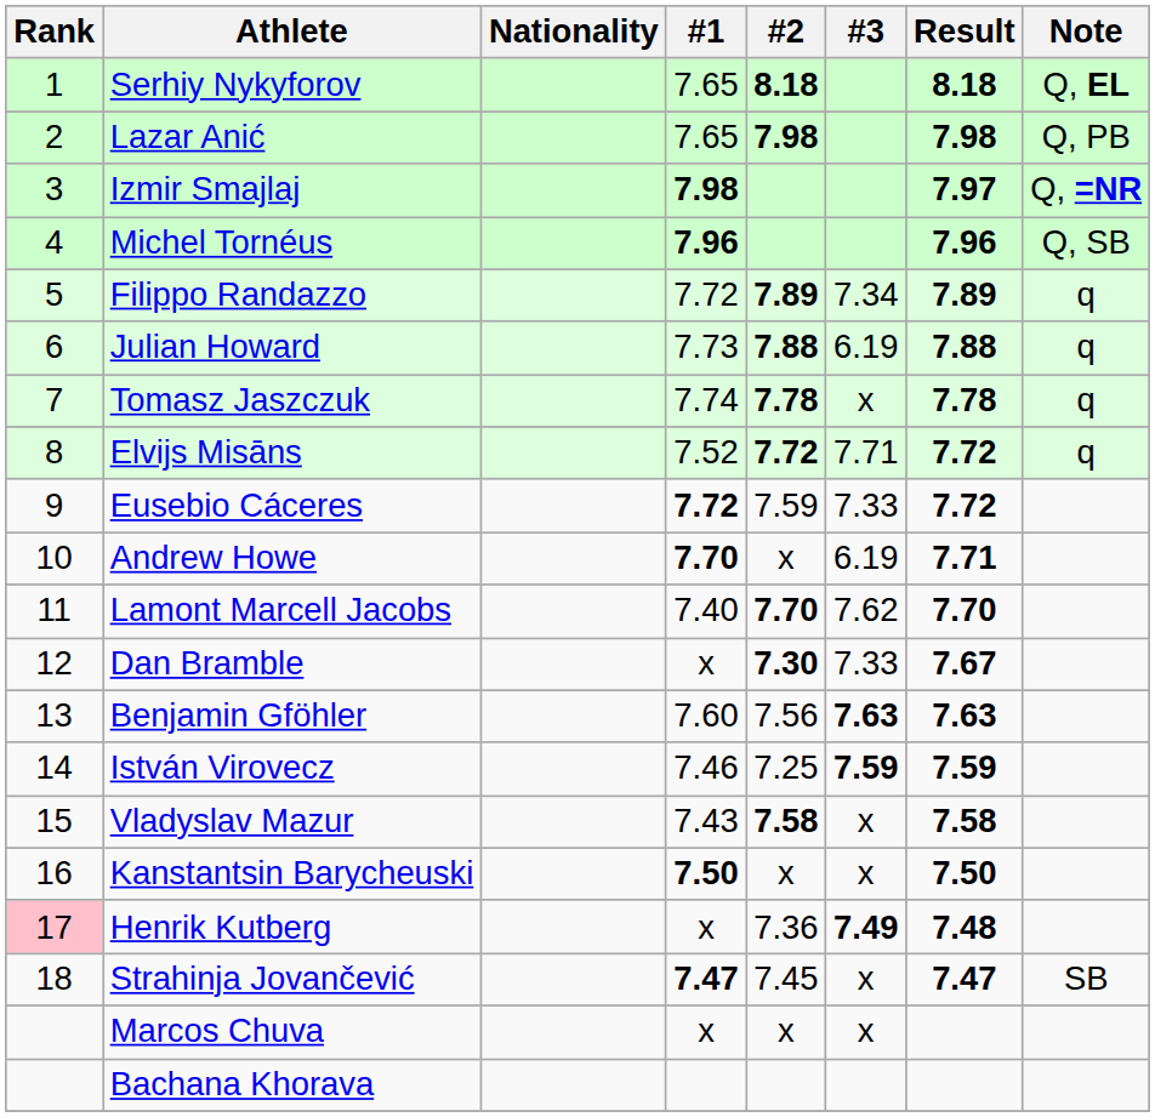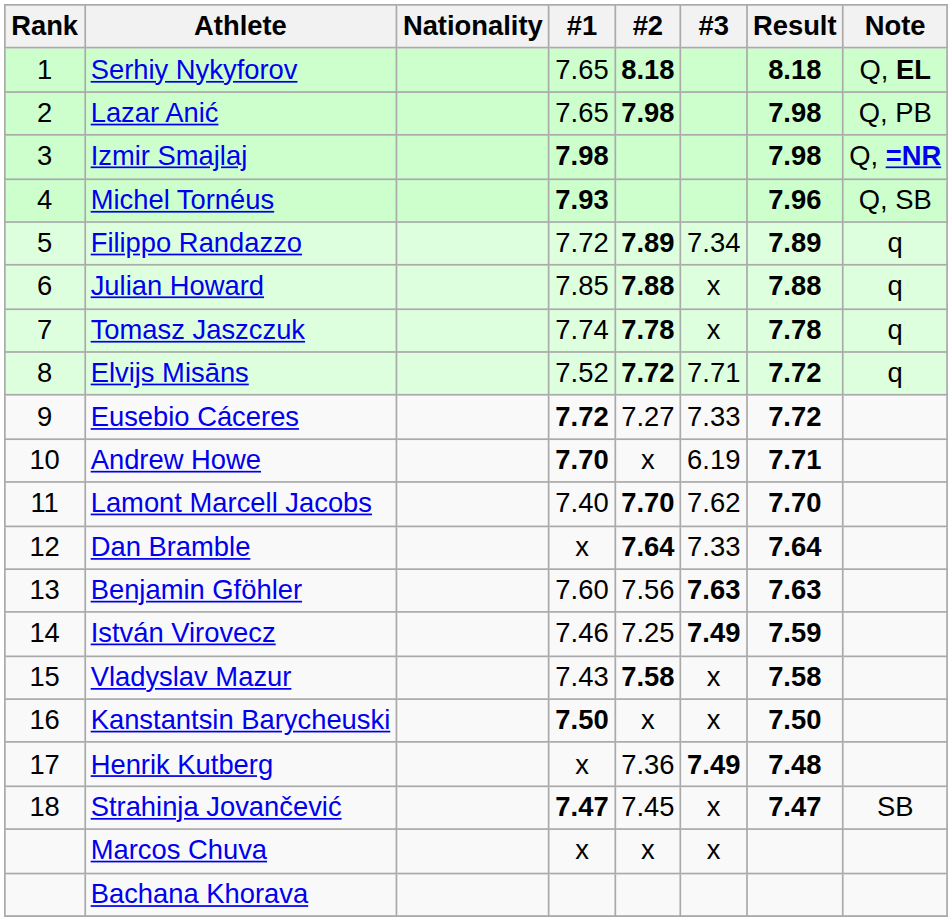 <table class="wikitable sortable" style="text-align:center">
 <tr>
 <th>Rank</th>
 <th>Athlete</th>
 <th>Nationality</th>
 <th>#1</th>
 <th>#2</th>
 <th>#3</th>
 <th>Result</th>
 <th>Note</th>
 </tr>
 <tr bgcolor=ccffcc>
 <td>1</td>
 <td align=left><a href='#'>Serhiy Nykyforov</a></td>
 <td align=left></td>
 <td>7.65</td>
 <td><strong>8.18</strong></td>
 <td></td>
 <td><strong>8.18</strong></td>
 <td>Q, <strong>EL</strong></td>
 </tr>
 <tr bgcolor=ccffcc>
 <td>2</td>
 <td align=left><a href='#'>Lazar Anić</a></td>
 <td align=left></td>
 <td>7.65</td>
 <td><strong>7.98</strong></td>
 <td></td>
 <td><strong>7.98</strong></td>
 <td>Q, PB</td>
 </tr>
 <tr bgcolor=ccffcc>
 <td>3</td>
 <td align=left><a href='#'>Izmir Smajlaj</a></td>
 <td align=left></td>
 <td><strong>7.98</strong></td>
 <td></td>
 <td></td>
-<td><strong>7.97</strong></td>
+<td><strong>7.98</strong></td>
 <td>Q, <strong><a href='#'>=NR</a></strong></td>
 </tr>
 <tr bgcolor=ccffcc>
 <td>4</td>
 <td align=left><a href='#'>Michel Tornéus</a></td>
 <td align=left></td>
-<td><strong>7.96</strong></td>
+<td><strong>7.93</strong></td>
 <td></td>
 <td></td>
 <td><strong>7.96</strong></td>
 <td>Q, SB</td>
 </tr>
 <tr bgcolor=ddffdd>
 <td>5</td>
 <td align=left><a href='#'>Filippo Randazzo</a></td>
 <td align=left></td>
 <td>7.72</td>
 <td><strong>7.89</strong></td>
 <td>7.34</td>
 <td><strong>7.89</strong></td>
 <td>q</td>
 </tr>
 <tr bgcolor=ddffdd>
 <td>6</td>
 <td align=left><a href='#'>Julian Howard</a></td>
 <td align=left></td>
-<td>7.73</td>
+<td>7.85</td>
 <td><strong>7.88</strong></td>
-<td>6.19</td>
+<td>x</td>
 <td><strong>7.88</strong></td>
 <td>q</td>
 </tr>
 <tr bgcolor=ddffdd>
 <td>7</td>
 <td align=left><a href='#'>Tomasz Jaszczuk</a></td>
 <td align=left></td>
 <td>7.74</td>
 <td><strong>7.78</strong></td>
 <td>x</td>
 <td><strong>7.78</strong></td>
 <td>q</td>
 </tr>
 <tr bgcolor=ddffdd>
 <td>8</td>
 <td align=left><a href='#'>Elvijs Misāns</a></td>
 <td align=left></td>
 <td>7.52</td>
 <td><strong>7.72</strong></td>
 <td>7.71</td>
 <td><strong>7.72</strong></td>
 <td>q</td>
 </tr>
 <tr>
 <td>9</td>
 <td align=left><a href='#'>Eusebio Cáceres</a></td>
 <td align=left></td>
 <td><strong>7.72</strong></td>
-<td>7.59</td>
+<td>7.27</td>
 <td>7.33</td>
 <td><strong>7.72</strong></td>
 <td></td>
 </tr>
 <tr>
 <td>10</td>
 <td align=left><a href='#'>Andrew Howe</a></td>
 <td align=left></td>
 <td><strong>7.70</strong></td>
 <td>x</td>
 <td>6.19</td>
 <td><strong>7.71</strong></td>
 <td></td>
 </tr>
 <tr>
 <td>11</td>
 <td align=left><a href='#'>Lamont Marcell Jacobs</a></td>
 <td align=left></td>
 <td>7.40</td>
 <td><strong>7.70</strong></td>
 <td>7.62</td>
 <td><strong>7.70</strong></td>
 <td></td>
 </tr>
 <tr>
 <td>12</td>
 <td align=left><a href='#'>Dan Bramble</a></td>
 <td align=left></td>
 <td>x</td>
-<td><strong>7.30</strong></td>
+<td><strong>7.64</strong></td>
 <td>7.33</td>
-<td><strong>7.67</strong></td>
+<td><strong>7.64</strong></td>
 <td></td>
 </tr>
 <tr>
 <td>13</td>
 <td align=left><a href='#'>Benjamin Gföhler</a></td>
 <td align=left></td>
 <td>7.60</td>
 <td>7.56</td>
 <td><strong>7.63</strong></td>
 <td><strong>7.63</strong></td>
 <td></td>
 </tr>
 <tr>
 <td>14</td>
 <td align=left><a href='#'>István Virovecz</a></td>
 <td align=left></td>
 <td>7.46</td>
 <td>7.25</td>
-<td><strong>7.59</strong></td>
+<td><strong>7.49</strong></td>
 <td><strong>7.59</strong></td>
 <td></td>
 </tr>
 <tr>
 <td>15</td>
 <td align=left><a href='#'>Vladyslav Mazur</a></td>
 <td align=left></td>
 <td>7.43</td>
 <td><strong>7.58</strong></td>
 <td>x</td>
 <td><strong>7.58</strong></td>
 <td></td>
 </tr>
 <tr>
 <td>16</td>
 <td align=left><a href='#'>Kanstantsin Barycheuski</a></td>
 <td align=left></td>
 <td><strong>7.50</strong></td>
 <td>x</td>
 <td>x</td>
 <td><strong>7.50</strong></td>
 <td></td>
 </tr>
 <tr>
-<td style="background: pink;">17</td>
+<td>17</td>
 <td align=left><a href='#'>Henrik Kutberg</a></td>
 <td align=left></td>
 <td>x</td>
 <td>7.36</td>
 <td><strong>7.49</strong></td>
 <td><strong>7.48</strong></td>
 <td></td>
 </tr>
 <tr>
 <td>18</td>
 <td align=left><a href='#'>Strahinja Jovančević</a></td>
 <td align=left></td>
 <td><strong>7.47</strong></td>
 <td>7.45</td>
 <td>x</td>
 <td><strong>7.47</strong></td>
 <td>SB</td>
 </tr>
 <tr>
 <td></td>
 <td align=left><a href='#'>Marcos Chuva</a></td>
 <td align=left></td>
 <td>x</td>
 <td>x</td>
 <td>x</td>
 <td><strong></strong></td>
 <td></td>
 </tr>
 <tr>
 <td></td>
 <td align=left><a href='#'>Bachana Khorava</a></td>
 <td align=left></td>
 <td></td>
 <td></td>
 <td></td>
 <td><strong></strong></td>
 <td></td>
 </tr>
 <tr>
 </tr>
 </table>
